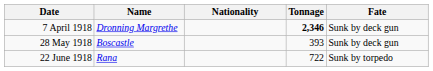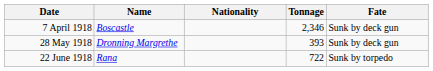 <table class="wikitable sortable">
 <tr>
 <th width="140px">Date</th>
 <th width="140px">Name</th>
 <th width="160px">Nationality</th>
 <th width="25px">Tonnage</th>
 <th width="160px">Fate</th>
 </tr>
 <tr>
 <td align="right">7 April 1918</td>
-<td align="left"><a href='#'><em>Dronning Margrethe</em></a></td>
+<td align="left"><a href='#'><em>Boscastle</em></a></td>
 <td align="left"></td>
-<td align="right"><strong>2,346</strong></td>
+<td align="right">2,346</td>
 <td align="left">Sunk by deck gun</td>
 </tr>
 <tr>
 <td align="right">28 May 1918</td>
-<td align="left"><a href='#'><em>Boscastle</em></a></td>
+<td align="left"><a href='#'><em>Dronning Margrethe</em></a></td>
 <td align="left"></td>
 <td align="right">393</td>
 <td align="left">Sunk by deck gun</td>
 </tr>
 <tr>
 <td align="right">22 June 1918</td>
 <td align="left"><a href='#'><em>Rana</em></a></td>
 <td align="left"></td>
 <td align="right">722</td>
 <td align="left">Sunk by torpedo</td>
 </tr>
 </table>
